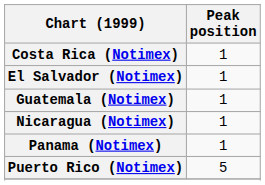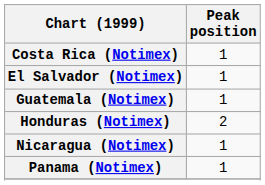 <table class="wikitable plainrowheaders sortable" style="text-align:center">
 <tr>
 <th scope="col">Chart (1999)</th>
 <th scope="col">Peak<br>position</th>
 </tr>
 <tr>
 <th scope="row">Costa Rica (<a href='#'>Notimex</a>)</th>
 <td style="text-align:center;">1</td>
 </tr>
 <tr>
 <th scope="row">El Salvador (<a href='#'>Notimex</a>)</th>
 <td style="text-align:center;">1</td>
 </tr>
 <tr>
 <th scope="row">Guatemala (<a href='#'>Notimex</a>)</th>
 <td style="text-align:center;">1</td>
 </tr>
 <tr>
+<th scope="row">Honduras (<a href='#'>Notimex</a>)</th>
+<td style="text-align:center;">2</td>
+</tr>
+<tr>
 <th scope="row">Nicaragua (<a href='#'>Notimex</a>)</th>
 <td style="text-align:center;">1</td>
 </tr>
 <tr>
 <th scope="row">Panama (<a href='#'>Notimex</a>)</th>
 <td style="text-align:center;">1</td>
 </tr>
 <tr>
-<th scope="row">Puerto Rico (<a href='#'>Notimex</a>)</th>
-<td style="text-align:center;">5</td>
-</tr>
-<tr>
 </tr>
 <tr>
 </tr>
 </table>
